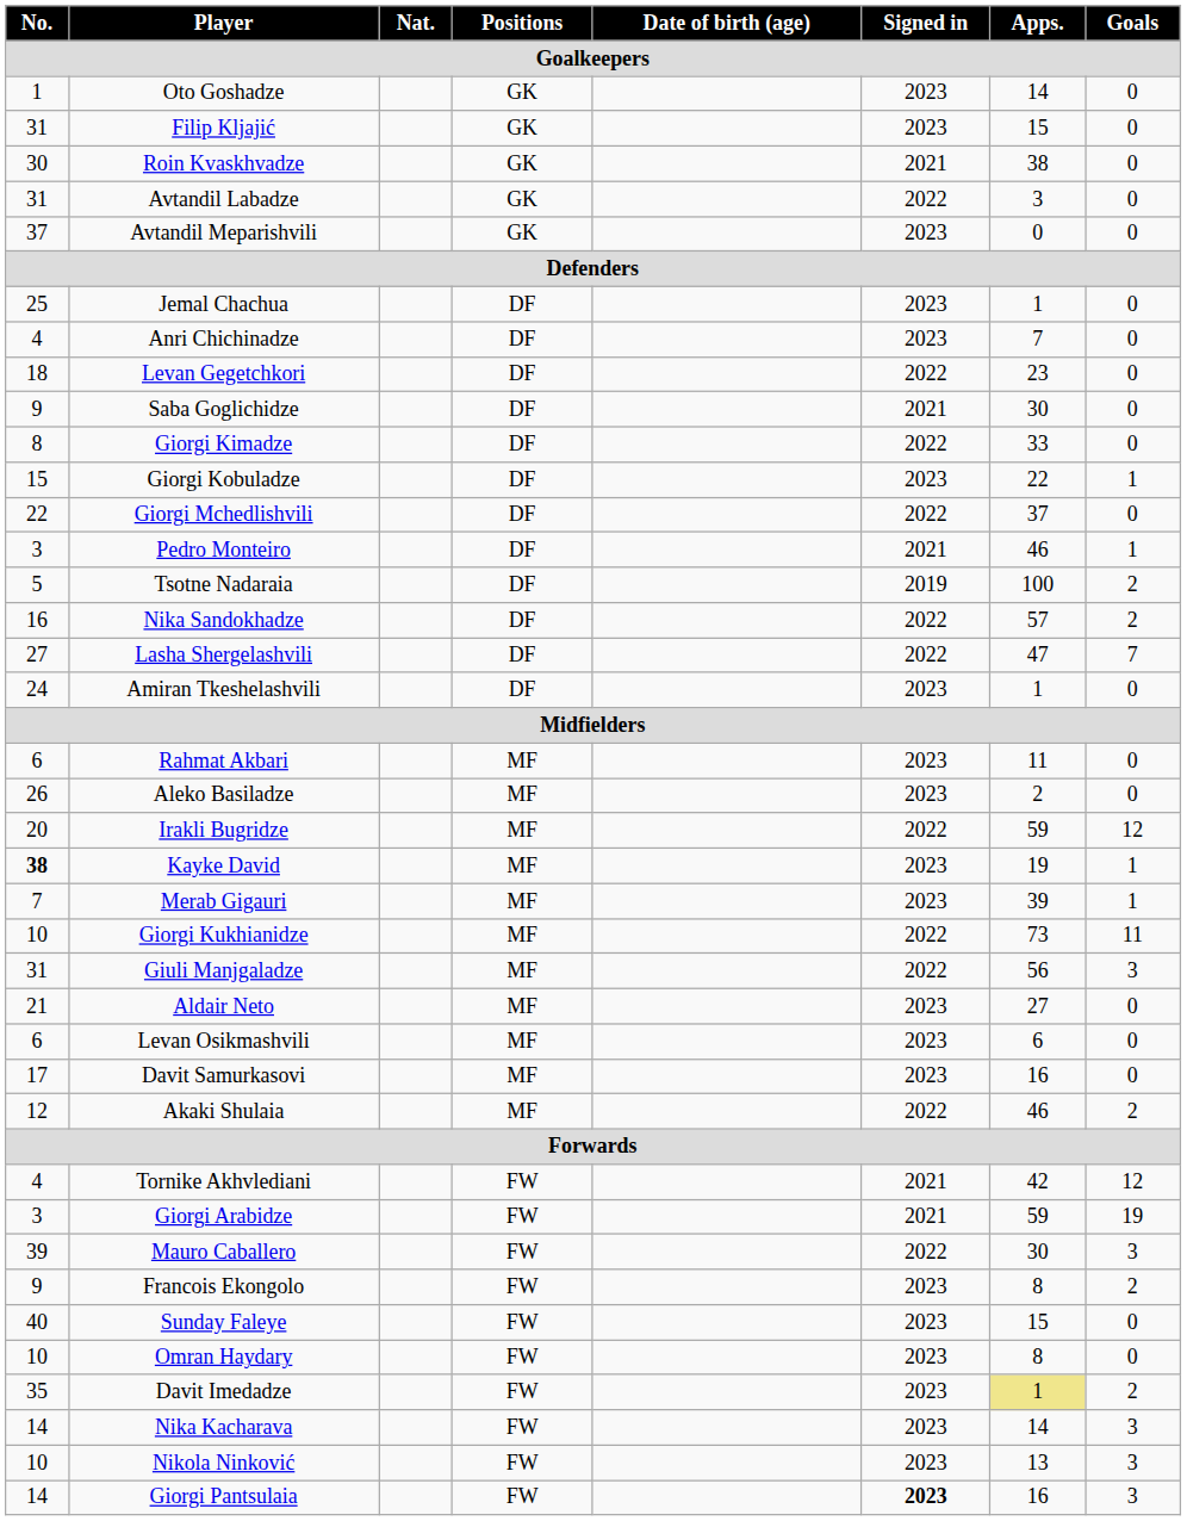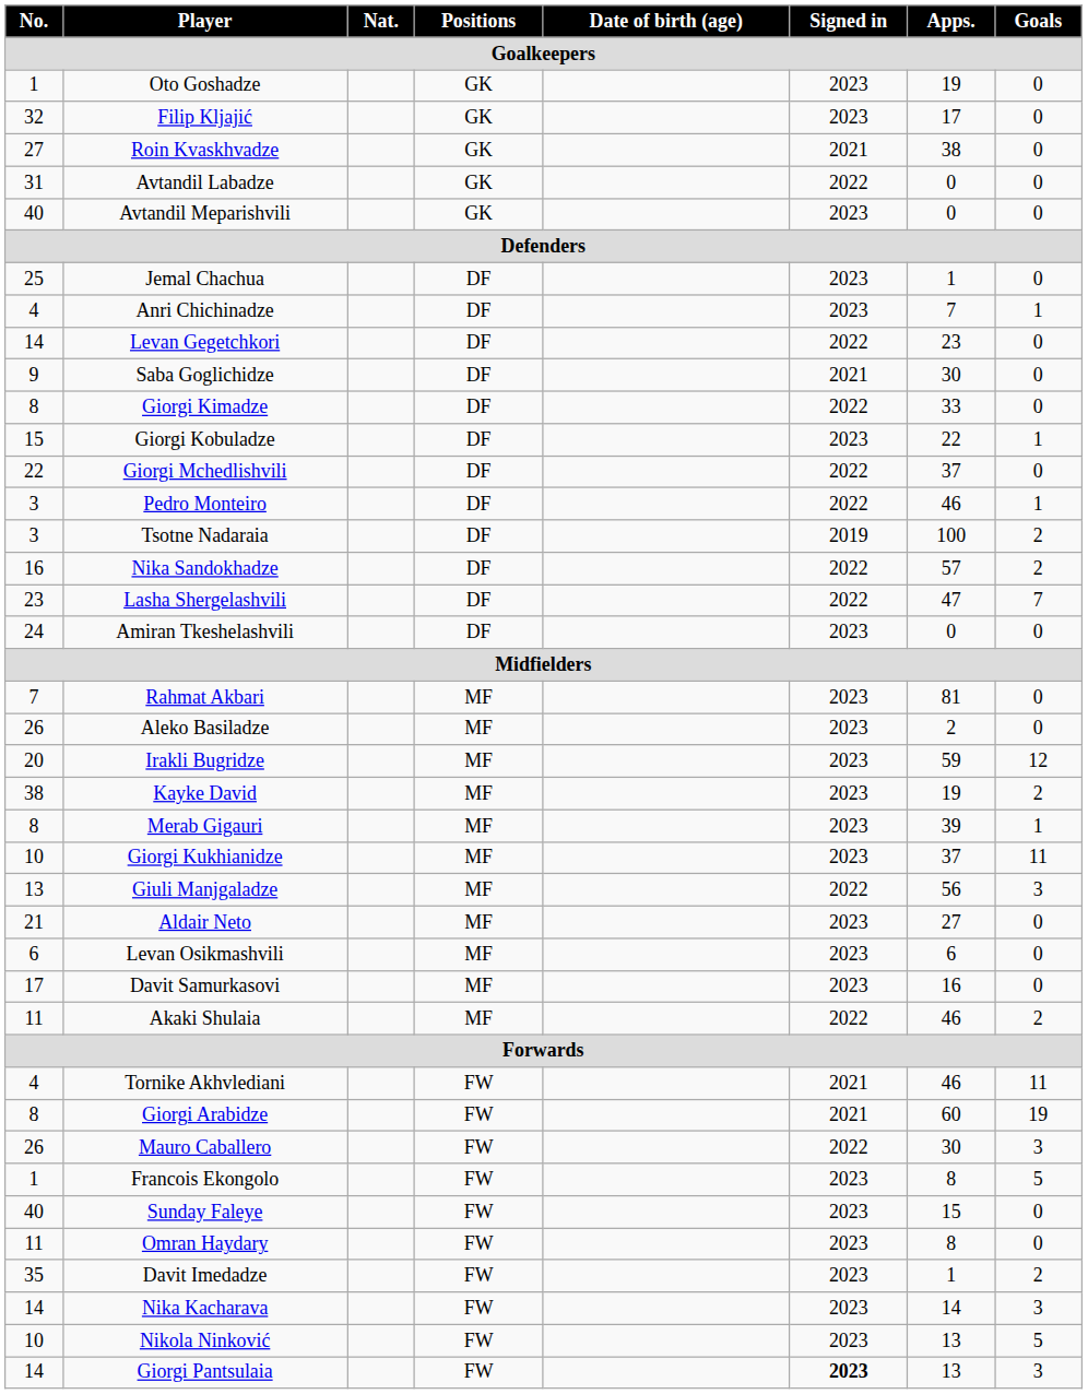 <table class="wikitable"  style="text-align:center; font-size:90%; width:90%;">
 <tr>
 <th style="background:#000000; color:white; text-align:center;">No.</th>
 <th style="background:#000000; color:white; text-align:center;">Player</th>
 <th style="background:#000000; color:white; text-align:center;">Nat.</th>
 <th style="background:#000000; color:white; text-align:center;">Positions</th>
 <th style="background:#000000; color:white; text-align:center;">Date of birth (age)</th>
 <th style="background:#000000; color:white; text-align:center; max-width:3.5em">Signed in</th>
 <th style="background:#000000; color:white; text-align:center;">Apps.</th>
 <th style="background:#000000; color:white; text-align:center;">Goals</th>
 </tr>
 <tr>
 <th colspan="11"  style="background:#dcdcdc; text-align:center;">Goalkeepers</th>
 </tr>
 <tr>
 <td>1</td>
 <td>Oto Goshadze</td>
 <td></td>
 <td>GK</td>
 <td></td>
 <td>2023</td>
-<td>14</td>
+<td>19</td>
 <td>0</td>
 </tr>
 <tr>
-<td>31</td>
+<td>32</td>
 <td><a href='#'>Filip Kljajić</a></td>
 <td></td>
 <td>GK</td>
 <td></td>
 <td>2023</td>
-<td>15</td>
+<td>17</td>
 <td>0</td>
 </tr>
 <tr>
-<td>30</td>
+<td>27</td>
 <td><a href='#'>Roin Kvaskhvadze</a></td>
 <td></td>
 <td>GK</td>
 <td></td>
 <td>2021</td>
 <td>38</td>
 <td>0</td>
 </tr>
 <tr>
 <td>31</td>
 <td>Avtandil Labadze</td>
 <td></td>
 <td>GK</td>
 <td></td>
 <td>2022</td>
-<td>3</td>
+<td>0</td>
 <td>0</td>
 </tr>
 <tr>
-<td>37</td>
+<td>40</td>
 <td>Avtandil Meparishvili</td>
 <td></td>
 <td>GK</td>
 <td></td>
 <td>2023</td>
 <td>0</td>
 <td>0</td>
 </tr>
 <tr>
 <th colspan=11 style="background:#dcdcdc; text-align:center;">Defenders</th>
 </tr>
 <tr>
 <td>25</td>
 <td>Jemal Chachua</td>
 <td></td>
 <td>DF</td>
 <td></td>
 <td>2023</td>
 <td>1</td>
 <td>0</td>
 </tr>
 <tr>
 <td>4</td>
 <td>Anri Chichinadze</td>
 <td></td>
 <td>DF</td>
 <td></td>
 <td>2023</td>
 <td>7</td>
-<td>0</td>
+<td>1</td>
 </tr>
 <tr>
-<td>18</td>
+<td>14</td>
 <td><a href='#'>Levan Gegetchkori</a></td>
 <td></td>
 <td>DF</td>
 <td></td>
 <td>2022</td>
 <td>23</td>
 <td>0</td>
 </tr>
 <tr>
 <td>9</td>
 <td>Saba Goglichidze</td>
 <td></td>
 <td>DF</td>
 <td></td>
 <td>2021</td>
 <td>30</td>
 <td>0</td>
 </tr>
 <tr>
 <td>8</td>
 <td><a href='#'>Giorgi Kimadze</a></td>
 <td></td>
 <td>DF</td>
 <td></td>
 <td>2022</td>
 <td>33</td>
 <td>0</td>
 </tr>
 <tr>
 <td>15</td>
 <td>Giorgi Kobuladze</td>
 <td></td>
 <td>DF</td>
 <td></td>
 <td>2023</td>
 <td>22</td>
 <td>1</td>
 </tr>
 <tr>
 <td>22</td>
 <td><a href='#'>Giorgi Mchedlishvili</a></td>
 <td></td>
 <td>DF</td>
 <td></td>
 <td>2022</td>
 <td>37</td>
 <td>0</td>
 </tr>
 <tr>
 <td>3</td>
 <td><a href='#'>Pedro Monteiro</a></td>
 <td></td>
 <td>DF</td>
 <td></td>
-<td>2021</td>
+<td>2022</td>
 <td>46</td>
 <td>1</td>
 </tr>
 <tr>
-<td>5</td>
+<td>3</td>
 <td>Tsotne Nadaraia</td>
 <td></td>
 <td>DF</td>
 <td></td>
 <td>2019</td>
 <td>100</td>
 <td>2</td>
 </tr>
 <tr>
 <td>16</td>
 <td><a href='#'>Nika Sandokhadze</a></td>
 <td></td>
 <td>DF</td>
 <td></td>
 <td>2022</td>
 <td>57</td>
 <td>2</td>
 </tr>
 <tr>
-<td>27</td>
+<td>23</td>
 <td><a href='#'>Lasha Shergelashvili</a></td>
 <td></td>
 <td>DF</td>
 <td></td>
 <td>2022</td>
 <td>47</td>
 <td>7</td>
 </tr>
 <tr>
 <td>24</td>
 <td>Amiran Tkeshelashvili</td>
 <td></td>
 <td>DF</td>
 <td></td>
 <td>2023</td>
-<td>1</td>
+<td>0</td>
 <td>0</td>
 </tr>
 <tr>
 <th colspan=11 style="background:#dcdcdc; text-align:center;">Midfielders</th>
 </tr>
 <tr>
-<td>6</td>
+<td>7</td>
 <td><a href='#'>Rahmat Akbari</a></td>
 <td></td>
 <td>MF</td>
 <td></td>
 <td>2023</td>
-<td>11</td>
+<td>81</td>
 <td>0</td>
 </tr>
 <tr>
 <td>26</td>
 <td>Aleko Basiladze</td>
 <td></td>
 <td>MF</td>
 <td></td>
 <td>2023</td>
 <td>2</td>
 <td>0</td>
 </tr>
 <tr>
 <td>20</td>
 <td><a href='#'>Irakli Bugridze</a></td>
 <td></td>
 <td>MF</td>
 <td></td>
-<td>2022</td>
+<td>2023</td>
 <td>59</td>
 <td>12</td>
 </tr>
 <tr>
-<td><strong>38</strong></td>
+<td>38</td>
 <td><a href='#'>Kayke David</a></td>
 <td></td>
 <td>MF</td>
 <td></td>
 <td>2023</td>
 <td>19</td>
-<td>1</td>
+<td>2</td>
 </tr>
 <tr>
-<td>7</td>
+<td>8</td>
 <td><a href='#'>Merab Gigauri</a></td>
 <td></td>
 <td>MF</td>
 <td></td>
 <td>2023</td>
 <td>39</td>
 <td>1</td>
 </tr>
 <tr>
 <td>10</td>
 <td><a href='#'>Giorgi Kukhianidze</a></td>
 <td></td>
 <td>MF</td>
 <td></td>
-<td>2022</td>
-<td>73</td>
+<td>2023</td>
+<td>37</td>
 <td>11</td>
 </tr>
 <tr>
-<td>31</td>
+<td>13</td>
 <td><a href='#'>Giuli Manjgaladze</a></td>
 <td></td>
 <td>MF</td>
 <td></td>
 <td>2022</td>
 <td>56</td>
 <td>3</td>
 </tr>
 <tr>
 <td>21</td>
 <td><a href='#'>Aldair Neto</a></td>
 <td></td>
 <td>MF</td>
 <td></td>
 <td>2023</td>
 <td>27</td>
 <td>0</td>
 </tr>
 <tr>
 <td>6</td>
 <td>Levan Osikmashvili</td>
 <td></td>
 <td>MF</td>
 <td></td>
 <td>2023</td>
 <td>6</td>
 <td>0</td>
 </tr>
 <tr>
 <td>17</td>
 <td>Davit Samurkasovi</td>
 <td></td>
 <td>MF</td>
 <td></td>
 <td>2023</td>
 <td>16</td>
 <td>0</td>
 </tr>
 <tr>
-<td>12</td>
+<td>11</td>
 <td>Akaki Shulaia</td>
 <td></td>
 <td>MF</td>
 <td></td>
 <td>2022</td>
 <td>46</td>
 <td>2</td>
 </tr>
 <tr>
 <th colspan=11 style="background:#dcdcdc; text-align:center;">Forwards</th>
 </tr>
 <tr>
 <td>4</td>
 <td>Tornike Akhvlediani</td>
 <td></td>
 <td>FW</td>
 <td></td>
 <td>2021</td>
-<td>42</td>
-<td>12</td>
+<td>46</td>
+<td>11</td>
 </tr>
 <tr>
-<td>3</td>
+<td>8</td>
 <td><a href='#'>Giorgi Arabidze</a></td>
 <td></td>
 <td>FW</td>
 <td></td>
 <td>2021</td>
-<td>59</td>
+<td>60</td>
 <td>19</td>
 </tr>
 <tr>
-<td>39</td>
+<td>26</td>
 <td><a href='#'>Mauro Caballero</a></td>
 <td></td>
 <td>FW</td>
 <td></td>
 <td>2022</td>
 <td>30</td>
 <td>3</td>
 </tr>
 <tr>
-<td>9</td>
+<td>1</td>
 <td>Francois Ekongolo</td>
 <td></td>
 <td>FW</td>
 <td></td>
 <td>2023</td>
 <td>8</td>
-<td>2</td>
+<td>5</td>
 </tr>
 <tr>
 <td>40</td>
 <td><a href='#'>Sunday Faleye</a></td>
 <td></td>
 <td>FW</td>
 <td></td>
 <td>2023</td>
 <td>15</td>
 <td>0</td>
 </tr>
 <tr>
-<td>10</td>
+<td>11</td>
 <td><a href='#'>Omran Haydary</a></td>
 <td></td>
 <td>FW</td>
 <td></td>
 <td>2023</td>
 <td>8</td>
 <td>0</td>
 </tr>
 <tr>
 <td>35</td>
 <td>Davit Imedadze</td>
 <td></td>
 <td>FW</td>
 <td></td>
 <td>2023</td>
-<td style="background: khaki;">1</td>
+<td>1</td>
 <td>2</td>
 </tr>
 <tr>
 <td>14</td>
 <td><a href='#'>Nika Kacharava</a></td>
 <td></td>
 <td>FW</td>
 <td></td>
 <td>2023</td>
 <td>14</td>
 <td>3</td>
 </tr>
 <tr>
 <td>10</td>
 <td><a href='#'>Nikola Ninković</a></td>
 <td></td>
 <td>FW</td>
 <td></td>
 <td>2023</td>
 <td>13</td>
-<td>3</td>
+<td>5</td>
 </tr>
 <tr>
 <td>14</td>
 <td><a href='#'>Giorgi Pantsulaia</a></td>
 <td></td>
 <td>FW</td>
 <td></td>
 <td><strong>2023</strong></td>
-<td>16</td>
+<td>13</td>
 <td>3</td>
 </tr>
 </table>
